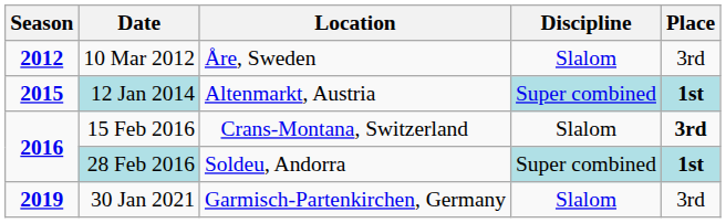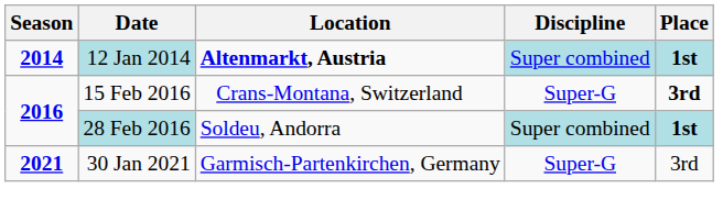 <table class="wikitable" style="text-align:center; font-size:95%;">
 <tr>
 <th>Season</th>
 <th>Date</th>
 <th>Location</th>
 <th>Discipline</th>
 <th>Place</th>
 </tr>
 <tr>
-<td><strong><a href='#'>2012</a></strong></td>
-<td align=right>10 Mar 2012</td>
-<td align=left> <a href='#'>Åre</a>, Sweden</td>
-<td><a href='#'>Slalom</a></td>
-<td>3rd</td>
-</tr>
-<tr>
-<td><strong><a href='#'>2015</a></strong></td>
+<td><strong><a href='#'>2014</a></strong></td>
 <td align=right bgcolor="#BOEOE6">12 Jan 2014</td>
-<td align=left> <a href='#'>Altenmarkt</a>, Austria</td>
+<td align=left><strong> <a href='#'>Altenmarkt</a>, Austria</strong></td>
 <td bgcolor="#BOEOE6"><a href='#'>Super combined</a></td>
 <td bgcolor="#BOEOE6"><strong>1st</strong></td>
 </tr>
 <tr>
 <td rowspan=2><strong><a href='#'>2016</a></strong></td>
 <td align=right>15 Feb 2016</td>
 <td align=left>   <a href='#'>Crans-Montana</a>, Switzerland</td>
-<td>Slalom</td>
+<td><a href='#'>Super-G</a></td>
 <td><strong>3rd</strong></td>
 </tr>
 <tr>
 <td bgcolor="#BOEOE6" align=right>28 Feb 2016</td>
 <td align=left> <a href='#'>Soldeu</a>, Andorra</td>
 <td bgcolor="#BOEOE6">Super combined</td>
 <td bgcolor="#BOEOE6"><strong>1st</strong></td>
 </tr>
 <tr>
-<td rowspan=1><strong><a href='#'>2019</a></strong></td>
+<td rowspan=1><strong><a href='#'>2021</a></strong></td>
 <td align=right>30 Jan 2021</td>
 <td align=left> <a href='#'>Garmisch-Partenkirchen</a>, Germany</td>
-<td><a href='#'>Slalom</a></td>
+<td><a href='#'>Super-G</a></td>
 <td>3rd</td>
 </tr>
 </table>
